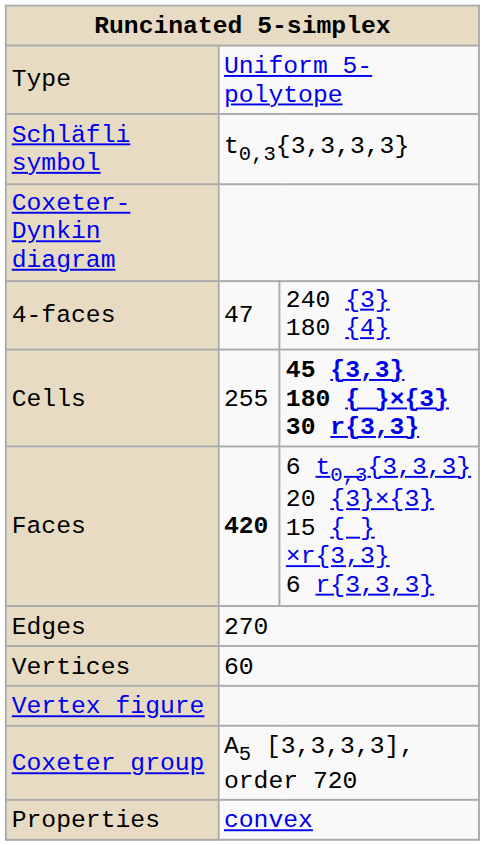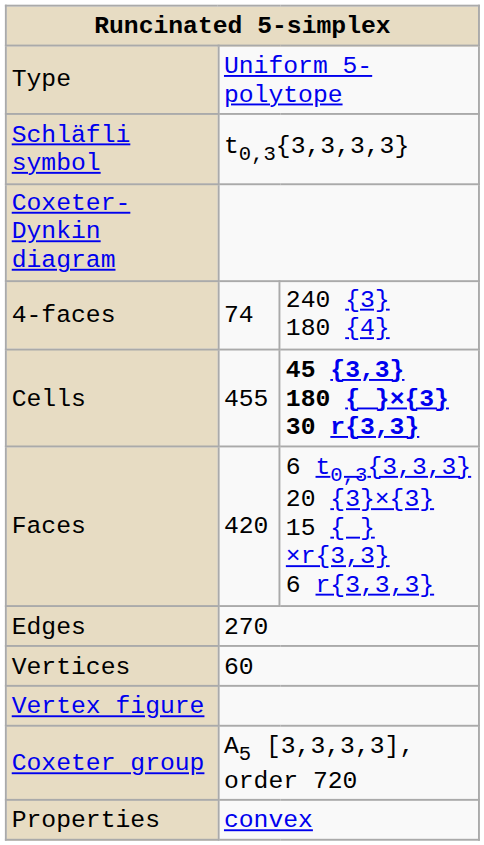 <table class="wikitable" align="right" style="margin-left:10px" width="250">
 <tr>
 <td bgcolor=#e7dcc3 align=center colspan=3><strong>Runcinated 5-simplex</strong></td>
 </tr>
 <tr>
 <td bgcolor=#e7dcc3>Type</td>
 <td colspan=2><a href='#'>Uniform 5-polytope</a></td>
 </tr>
 <tr>
 <td bgcolor=#e7dcc3><a href='#'>Schläfli symbol</a></td>
 <td colspan=2>t<sub>0,3</sub>{3,3,3,3}</td>
 </tr>
 <tr>
 <td bgcolor=#e7dcc3><a href='#'>Coxeter-Dynkin diagram</a></td>
 <td colspan=2></td>
 </tr>
 <tr>
 <td bgcolor=#e7dcc3>4-faces</td>
-<td>47</td>
+<td>74</td>
 <td>240 <a href='#'>{3}</a> <br>180 <a href='#'>{4}</a></td>
 </tr>
 <tr>
 <td bgcolor=#e7dcc3>Cells</td>
-<td>255</td>
+<td>455</td>
 <td><strong>45 <a href='#'>{3,3}</a> <br>180 <a href='#'>{ }×{3}</a><br>30 <a href='#'>r{3,3}</a> </strong></td>
 </tr>
 <tr>
 <td bgcolor=#e7dcc3>Faces</td>
-<td><strong>420</strong></td>
+<td>420</td>
 <td>6 <a href='#'>t<sub>0,3</sub>{3,3,3}</a> <br>20 <a href='#'>{3}×{3}</a><br>15 <a href='#'>{ }×r{3,3}</a><br>6 <a href='#'>r{3,3,3}</a> </td>
 </tr>
 <tr>
 <td bgcolor=#e7dcc3>Edges</td>
 <td colspan=2>270</td>
 </tr>
 <tr>
 <td bgcolor=#e7dcc3>Vertices</td>
 <td colspan=2>60</td>
 </tr>
 <tr>
 <td bgcolor=#e7dcc3><a href='#'>Vertex figure</a></td>
 <td colspan=2></td>
 </tr>
 <tr>
 <td bgcolor=#e7dcc3><a href='#'>Coxeter group</a></td>
 <td colspan=2>A<sub>5</sub> [3,3,3,3], order 720</td>
 </tr>
 <tr>
 <td bgcolor=#e7dcc3>Properties</td>
 <td colspan=2><a href='#'>convex</a></td>
 </tr>
 </table>
